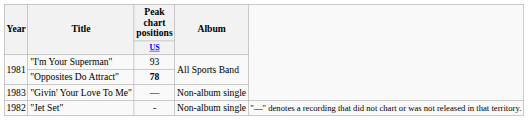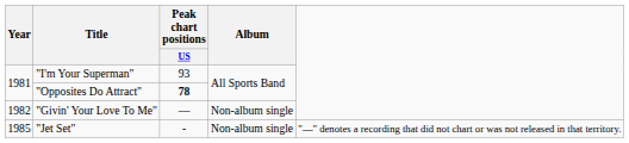 <table class="wikitable" style="text-align:center;">
 <tr>
 <th rowspan="2">Year</th>
 <th rowspan="2">Title</th>
 <th colspan="1">Peak chart positions</th>
 <th rowspan="2">Album</th>
 </tr>
 <tr style="font-size:smaller;">
 <th width="35"><a href='#'>US</a><br></th>
 </tr>
 <tr>
 <td rowspan="2">1981</td>
 <td align="left">"I'm Your Superman"</td>
 <td>93</td>
 <td rowspan="2" align=left>All Sports Band</td>
 </tr>
 <tr>
 <td align="left">"Opposites Do Attract"</td>
 <td><strong>78</strong></td>
 </tr>
 <tr>
-<td>1983</td>
+<td>1982</td>
 <td align="left">"Givin' Your Love To Me"</td>
 <td>—</td>
 <td align=left>Non-album single</td>
 </tr>
 <tr>
-<td>1982</td>
+<td>1985</td>
 <td align="left">"Jet Set"</td>
 <td>-</td>
 <td align-"left">Non-album single</td>
 <td colspan="15" style="font-size:90%">"—" denotes a recording that did not chart or was not released in that territory.</td>
 </tr>
 </table>
